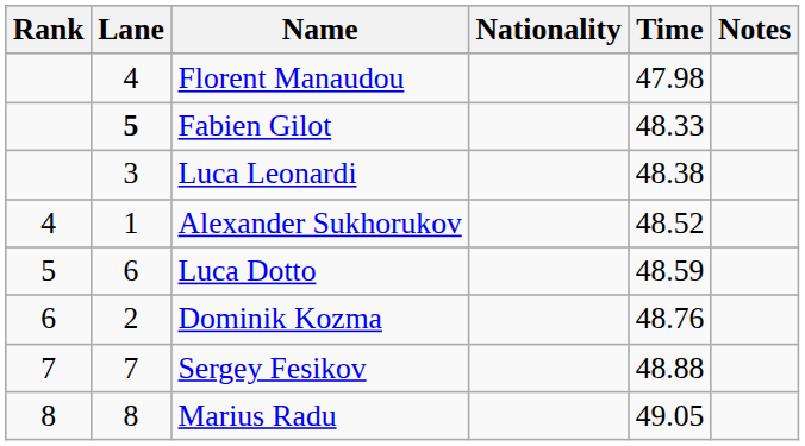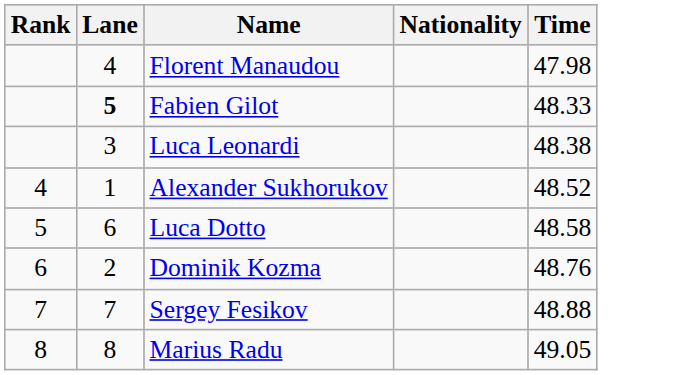 <table class="wikitable sortable" style="text-align:center">
 <tr>
 <th>Rank</th>
 <th>Lane</th>
 <th>Name</th>
 <th>Nationality</th>
 <th>Time</th>
-<th>Notes</th>
 </tr>
 <tr>
 <td></td>
 <td>4</td>
 <td align=left><a href='#'>Florent Manaudou</a></td>
 <td align=left></td>
 <td>47.98</td>
-<td></td>
 </tr>
 <tr>
 <td></td>
 <td><strong>5</strong></td>
 <td align=left><a href='#'>Fabien Gilot</a></td>
 <td align=left></td>
 <td>48.33</td>
-<td></td>
 </tr>
 <tr>
 <td></td>
 <td>3</td>
 <td align=left><a href='#'>Luca Leonardi</a></td>
 <td align=left></td>
 <td>48.38</td>
-<td></td>
 </tr>
 <tr>
 <td>4</td>
 <td>1</td>
 <td align=left><a href='#'>Alexander Sukhorukov</a></td>
 <td align=left></td>
 <td>48.52</td>
-<td></td>
 </tr>
 <tr>
 <td>5</td>
 <td>6</td>
 <td align=left><a href='#'>Luca Dotto</a></td>
 <td align=left></td>
-<td>48.59</td>
-<td></td>
+<td>48.58</td>
 </tr>
 <tr>
 <td>6</td>
 <td>2</td>
 <td align=left><a href='#'>Dominik Kozma</a></td>
 <td align=left></td>
 <td>48.76</td>
-<td></td>
 </tr>
 <tr>
 <td>7</td>
 <td>7</td>
 <td align=left><a href='#'>Sergey Fesikov</a></td>
 <td align=left></td>
 <td>48.88</td>
-<td></td>
 </tr>
 <tr>
 <td>8</td>
 <td>8</td>
 <td align=left><a href='#'>Marius Radu</a></td>
 <td align=left></td>
 <td>49.05</td>
-<td></td>
 </tr>
 </table>
